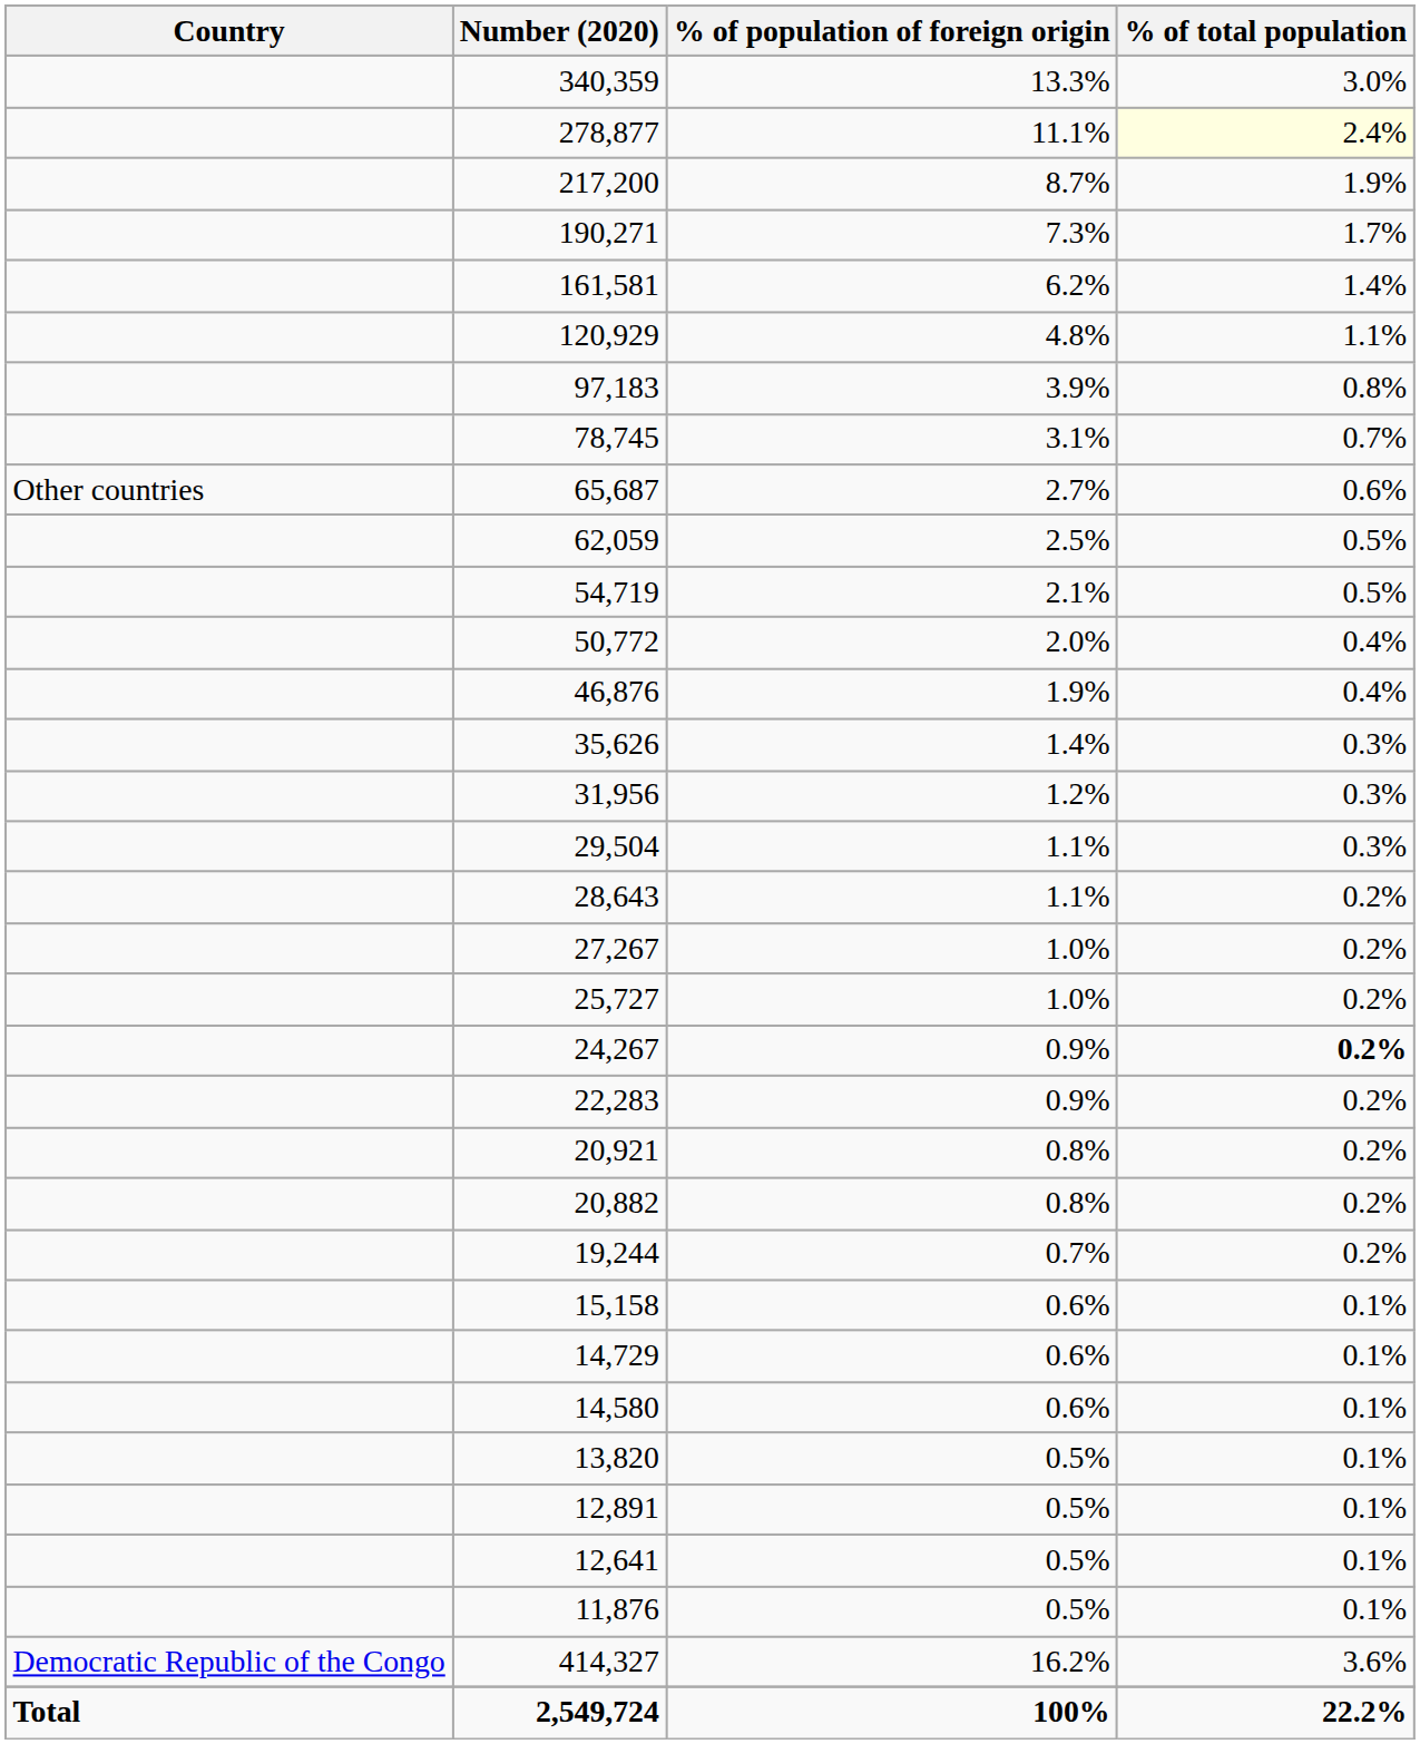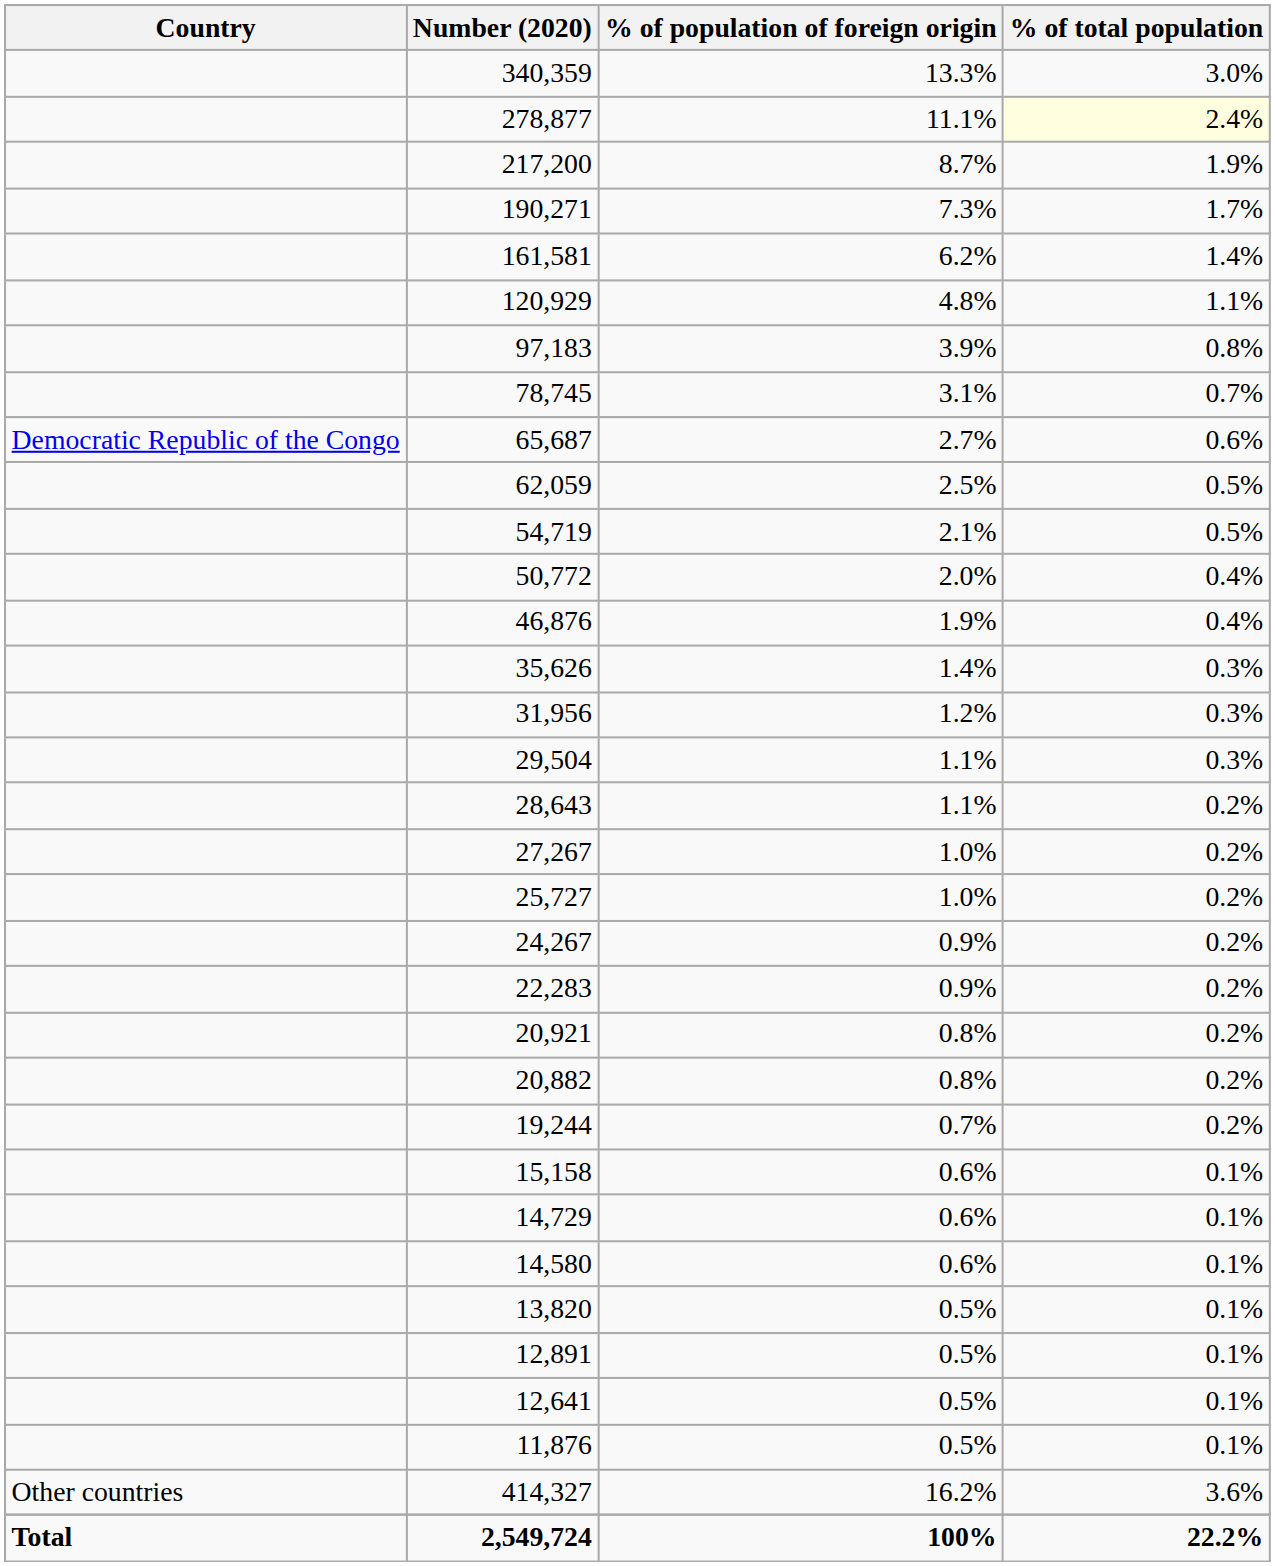 <table class="wikitable sortable mw-collapsible mw-collapsed" style="margin-right: 1em; margin-bottom: 1em; font-size: 85%;">
 <tr>
 <th>Country</th>
 <th>Number (2020)</th>
 <th>% of population of foreign origin</th>
 <th>% of total population</th>
 </tr>
 <tr>
 <td></td>
 <td align="right">340,359</td>
 <td align="right">13.3%</td>
 <td align="right">3.0%</td>
 </tr>
 <tr>
 <td></td>
 <td align="right">278,877</td>
 <td align="right">11.1%</td>
 <td align="right" style="background: lightyellow;">2.4%</td>
 </tr>
 <tr>
 <td></td>
 <td align="right">217,200</td>
 <td align="right">8.7%</td>
 <td align="right">1.9%</td>
 </tr>
 <tr>
 <td></td>
 <td align="right">190,271</td>
 <td align="right">7.3%</td>
 <td align="right">1.7%</td>
 </tr>
 <tr>
 <td></td>
 <td align="right">161,581</td>
 <td align="right">6.2%</td>
 <td align="right">1.4%</td>
 </tr>
 <tr>
 <td></td>
 <td align="right">120,929</td>
 <td align="right">4.8%</td>
 <td align="right">1.1%</td>
 </tr>
 <tr>
 <td></td>
 <td align="right">97,183</td>
 <td align="right">3.9%</td>
 <td align="right">0.8%</td>
 </tr>
 <tr>
 <td></td>
 <td align="right">78,745</td>
 <td align="right">3.1%</td>
 <td align="right">0.7%</td>
 </tr>
 <tr>
-<td>Other countries</td>
+<td> <a href='#'>Democratic Republic of the Congo</a></td>
 <td align="right">65,687</td>
 <td align="right">2.7%</td>
 <td align="right">0.6%</td>
 </tr>
 <tr>
 <td></td>
 <td align="right">62,059</td>
 <td align="right">2.5%</td>
 <td align="right">0.5%</td>
 </tr>
 <tr>
 <td></td>
 <td align="right">54,719</td>
 <td align="right">2.1%</td>
 <td align="right">0.5%</td>
 </tr>
 <tr>
 <td></td>
 <td align="right">50,772</td>
 <td align="right">2.0%</td>
 <td align="right">0.4%</td>
 </tr>
 <tr>
 <td></td>
 <td align="right">46,876</td>
 <td align="right">1.9%</td>
 <td align="right">0.4%</td>
 </tr>
 <tr>
 <td></td>
 <td align="right">35,626</td>
 <td align="right">1.4%</td>
 <td align="right">0.3%</td>
 </tr>
 <tr>
 <td></td>
 <td align="right">31,956</td>
 <td align="right">1.2%</td>
 <td align="right">0.3%</td>
 </tr>
 <tr>
 <td></td>
 <td align="right">29,504</td>
 <td align="right">1.1%</td>
 <td align="right">0.3%</td>
 </tr>
 <tr>
 <td></td>
 <td align="right">28,643</td>
 <td align="right">1.1%</td>
 <td align="right">0.2%</td>
 </tr>
 <tr>
 <td></td>
 <td align="right">27,267</td>
 <td align="right">1.0%</td>
 <td align="right">0.2%</td>
 </tr>
 <tr>
 <td></td>
 <td align="right">25,727</td>
 <td align="right">1.0%</td>
 <td align="right">0.2%</td>
 </tr>
 <tr>
 <td></td>
 <td align="right">24,267</td>
 <td align="right">0.9%</td>
-<td align="right"><strong>0.2%</strong></td>
+<td align="right">0.2%</td>
 </tr>
 <tr>
 <td></td>
 <td align="right">22,283</td>
 <td align="right">0.9%</td>
 <td align="right">0.2%</td>
 </tr>
 <tr>
 <td></td>
 <td align="right">20,921</td>
 <td align="right">0.8%</td>
 <td align="right">0.2%</td>
 </tr>
 <tr>
 <td></td>
 <td align="right">20,882</td>
 <td align="right">0.8%</td>
 <td align="right">0.2%</td>
 </tr>
 <tr>
 <td></td>
 <td align="right">19,244</td>
 <td align="right">0.7%</td>
 <td align="right">0.2%</td>
 </tr>
 <tr>
 <td></td>
 <td align="right">15,158</td>
 <td align="right">0.6%</td>
 <td align="right">0.1%</td>
 </tr>
 <tr>
 <td></td>
 <td align="right">14,729</td>
 <td align="right">0.6%</td>
 <td align="right">0.1%</td>
 </tr>
 <tr>
 <td></td>
 <td align="right">14,580</td>
 <td align="right">0.6%</td>
 <td align="right">0.1%</td>
 </tr>
 <tr>
 <td></td>
 <td align="right">13,820</td>
 <td align="right">0.5%</td>
 <td align="right">0.1%</td>
 </tr>
 <tr>
 <td></td>
 <td align="right">12,891</td>
 <td align="right">0.5%</td>
 <td align="right">0.1%</td>
 </tr>
 <tr>
 <td></td>
 <td align="right">12,641</td>
 <td align="right">0.5%</td>
 <td align="right">0.1%</td>
 </tr>
 <tr>
 <td></td>
 <td align="right">11,876</td>
 <td align="right">0.5%</td>
 <td align="right">0.1%</td>
 </tr>
 <tr>
-<td> <a href='#'>Democratic Republic of the Congo</a></td>
+<td>Other countries</td>
 <td align="right">414,327</td>
 <td align="right">16.2%</td>
 <td align="right">3.6%</td>
 </tr>
 <tr>
 </tr>
 <tr>
 <td><strong>Total</strong></td>
 <td align="right"><strong>2,549,724</strong></td>
 <td align="right"><strong>100%</strong></td>
 <td align="right"><strong>22.2%</strong></td>
 </tr>
 </table>
